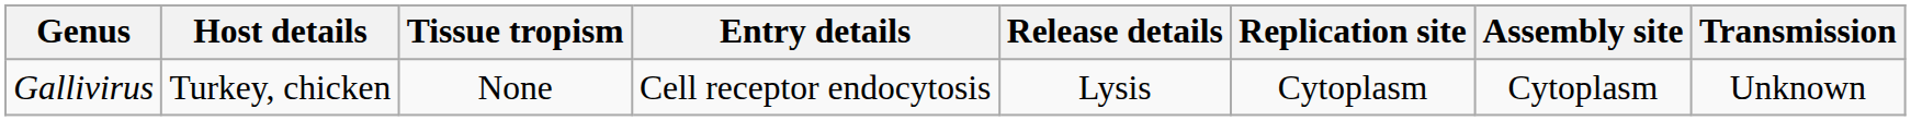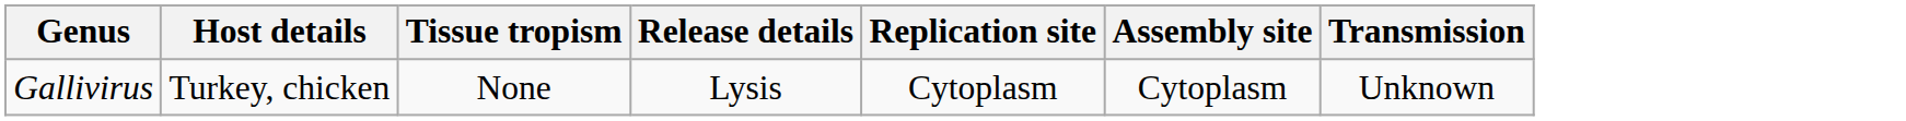 <table class="wikitable sortable" style="text-align:center">
 <tr>
 <th>Genus</th>
 <th>Host details</th>
 <th>Tissue tropism</th>
-<th>Entry details</th>
 <th>Release details</th>
 <th>Replication site</th>
 <th>Assembly site</th>
 <th>Transmission</th>
 </tr>
 <tr>
 <td><em>Gallivirus</em></td>
 <td>Turkey, chicken</td>
 <td>None</td>
-<td>Cell receptor endocytosis</td>
 <td>Lysis</td>
 <td>Cytoplasm</td>
 <td>Cytoplasm</td>
 <td>Unknown</td>
 </tr>
 </table>
